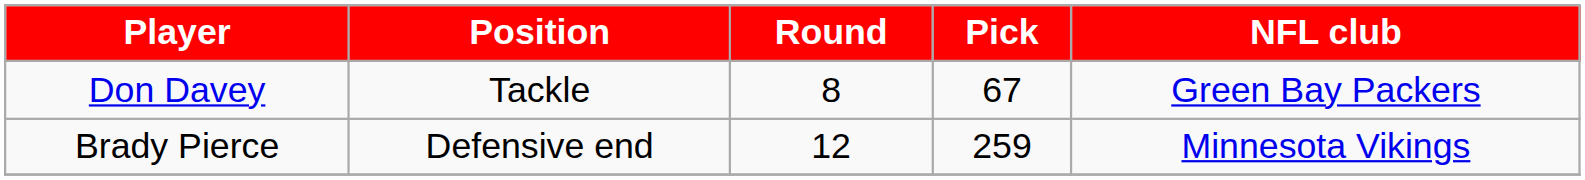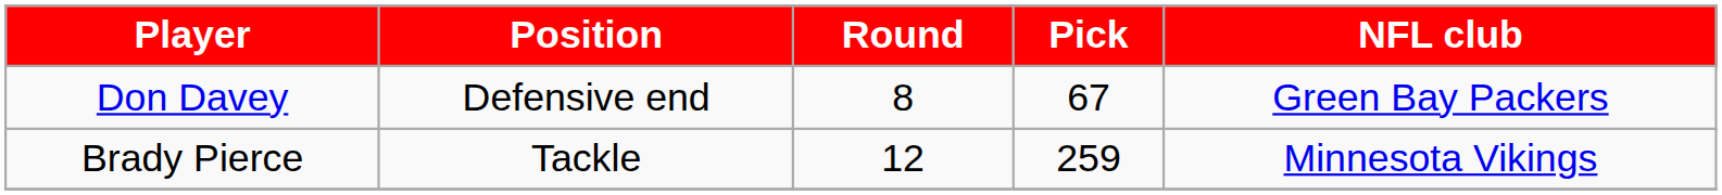 <table class="wikitable" width="80%">
 <tr align="center"  style="background:red;color:#FFFFFF;">
 <td><strong>Player</strong></td>
 <td><strong>Position</strong></td>
 <td><strong>Round</strong></td>
 <td><strong>Pick</strong></td>
 <td><strong>NFL club</strong></td>
 </tr>
 <tr align="center" bgcolor="">
 <td><a href='#'>Don Davey</a></td>
-<td>Tackle</td>
+<td>Defensive end</td>
 <td>8</td>
 <td>67</td>
 <td><a href='#'>Green Bay Packers</a></td>
 </tr>
 <tr align="center" bgcolor="">
 <td>Brady Pierce</td>
-<td>Defensive end</td>
+<td>Tackle</td>
 <td>12</td>
 <td>259</td>
 <td><a href='#'>Minnesota Vikings</a></td>
 </tr>
 <tr align="center" bgcolor="">
 </tr>
 </table>
